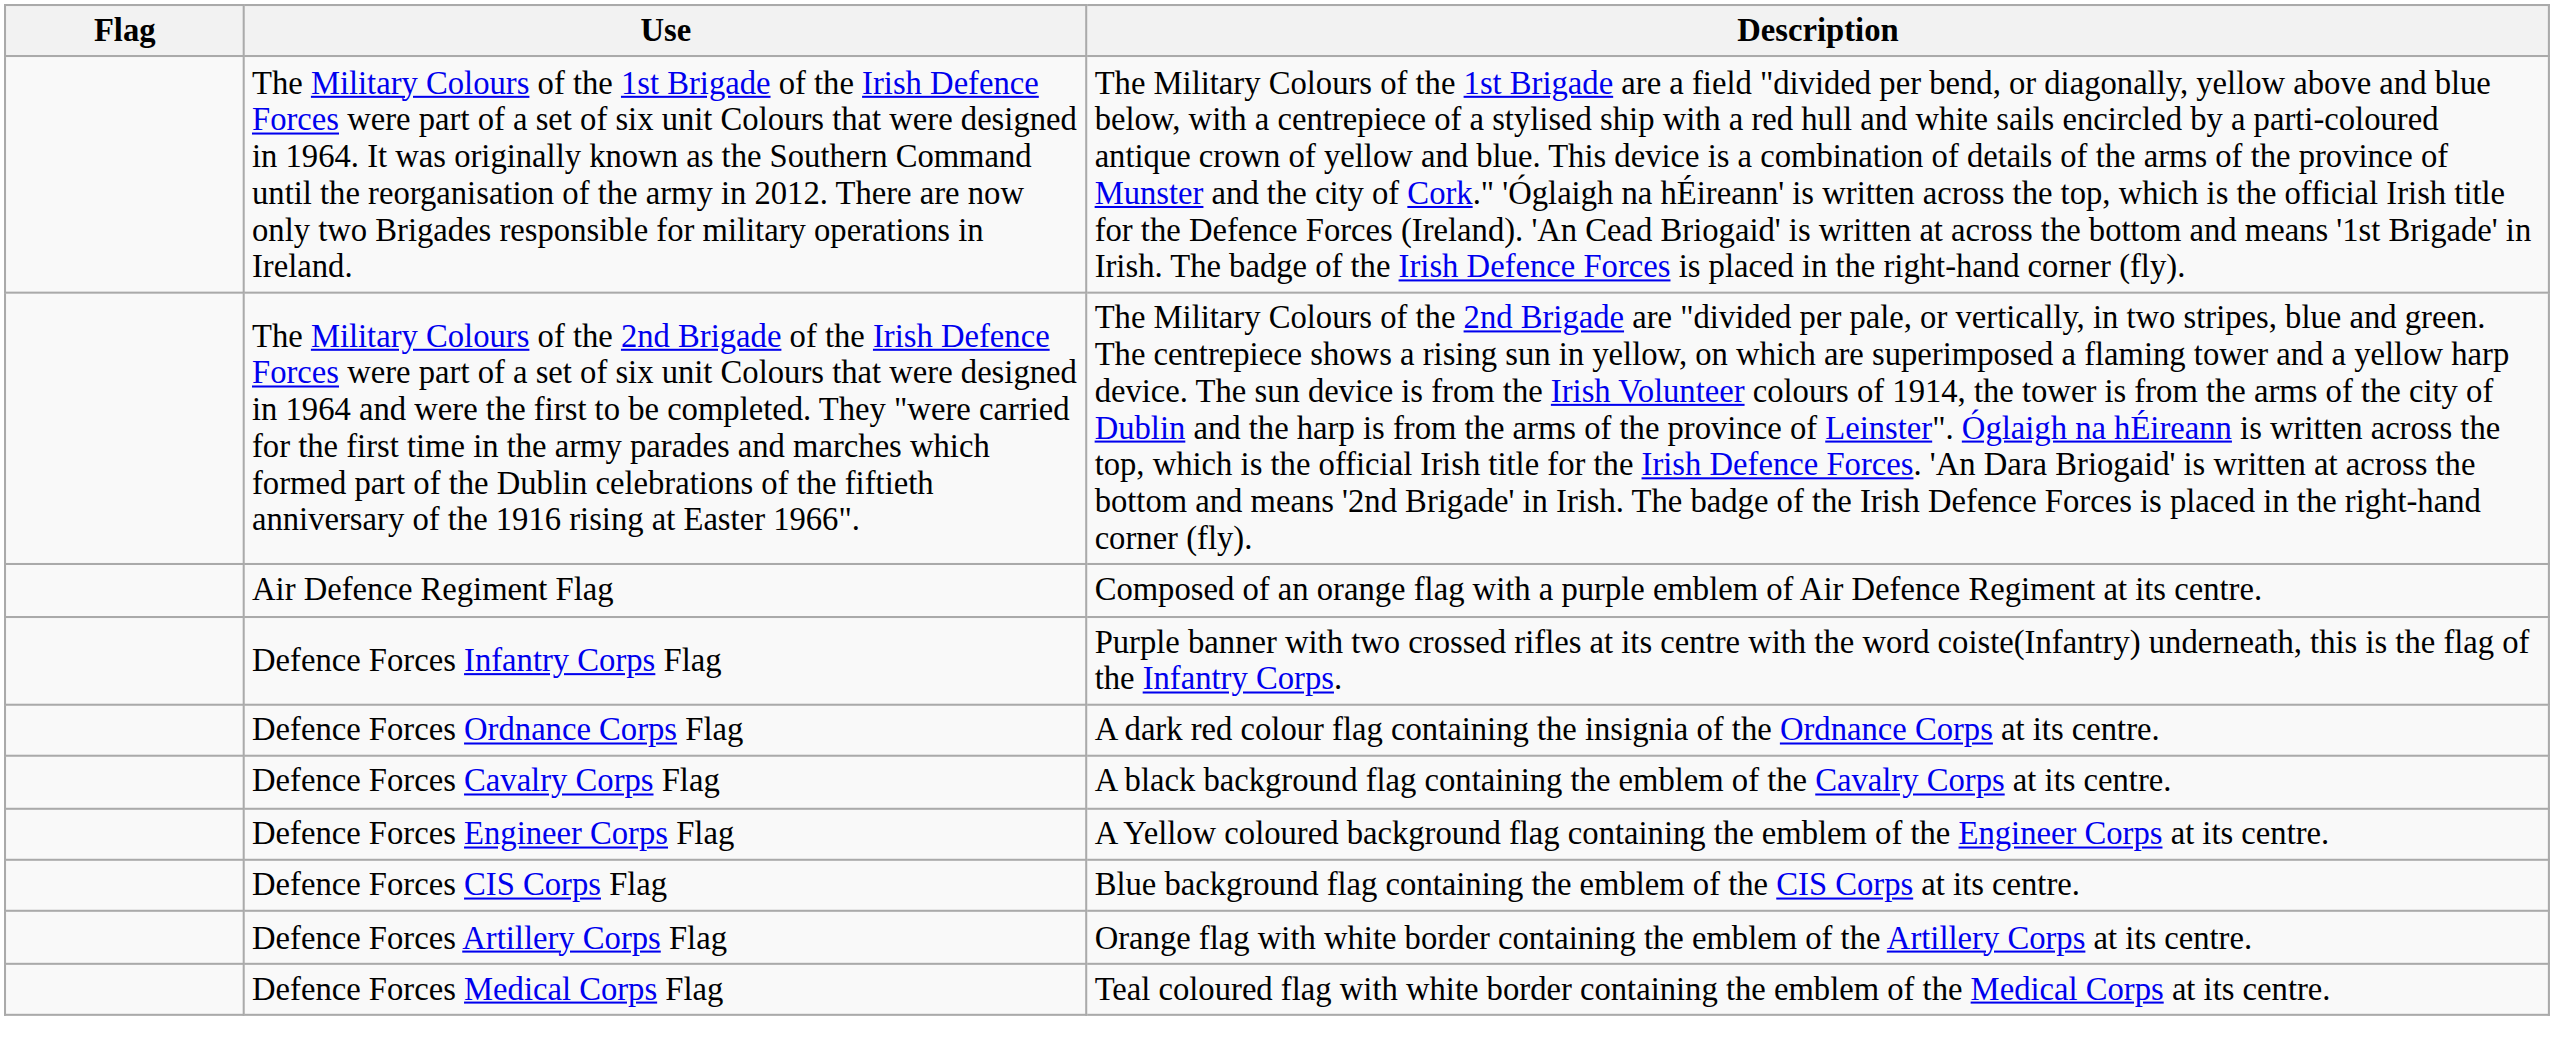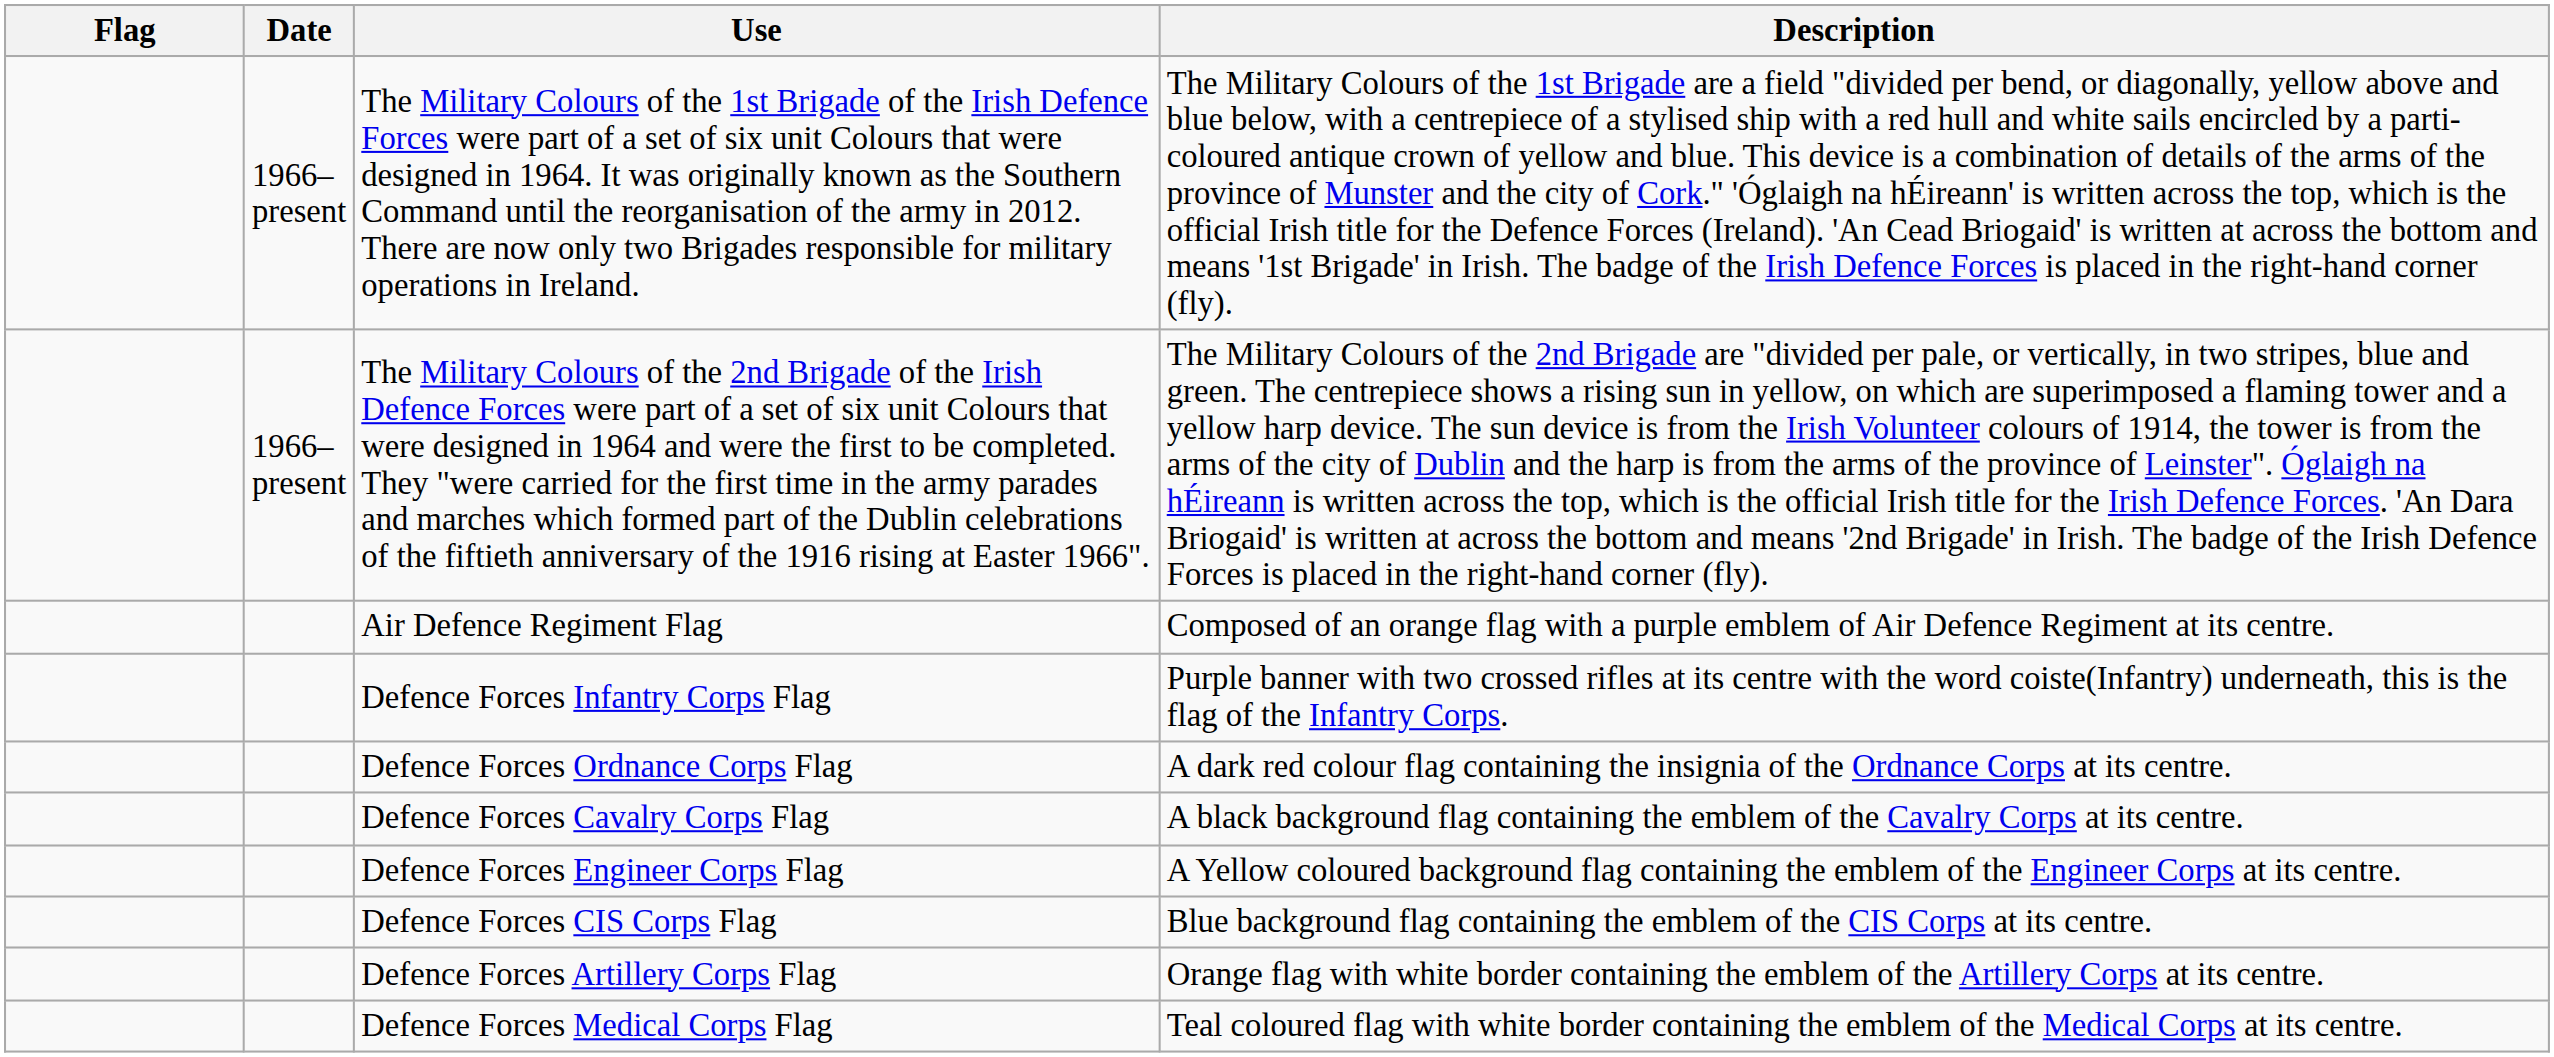 <table class="wikitable">
 <tr>
 <th width=110>Flag</th>
+<th width=30>Date</th>
 <th>Use</th>
 <th>Description</th>
 </tr>
 <tr>
 <td></td>
+<td>1966–present</td>
 <td>The <a href='#'>Military Colours</a> of the <a href='#'>1st Brigade</a> of the <a href='#'>Irish Defence Forces</a> were part of a set of six unit Colours that were designed in 1964. It was originally known as the Southern Command until the reorganisation of the army in 2012. There are now only two Brigades responsible for military operations in Ireland.</td>
 <td>The Military Colours of the <a href='#'>1st Brigade</a> are a field "divided per bend, or diagonally, yellow above and blue below, with a centrepiece of a stylised ship with a red hull and white sails encircled by a parti-coloured antique crown of yellow and blue. This device is a combination of details of the arms of the province of <a href='#'>Munster</a> and the city of <a href='#'>Cork</a>." 'Óglaigh na hÉireann' is written across the top, which is the official Irish title for the Defence Forces (Ireland). 'An Cead Briogaid' is written at across the bottom and means '1st Brigade' in Irish. The badge of the <a href='#'>Irish Defence Forces</a> is placed in the right-hand corner (fly).</td>
 </tr>
 <tr>
 <td></td>
+<td>1966–present</td>
 <td>The <a href='#'>Military Colours</a> of the <a href='#'>2nd Brigade</a> of the <a href='#'>Irish Defence Forces</a> were part of a set of six unit Colours that were designed in 1964 and were the first to be completed. They "were carried for the first time in the army parades and marches which formed part of the Dublin celebrations of the fiftieth anniversary of the 1916 rising at Easter 1966".</td>
 <td>The Military Colours of the <a href='#'>2nd Brigade</a> are "divided per pale, or vertically, in two stripes, blue and green. The centrepiece shows a rising sun in yellow, on which are superimposed a flaming tower and a yellow harp device. The sun device is from the <a href='#'>Irish Volunteer</a> colours of 1914, the tower is from the arms of the city of <a href='#'>Dublin</a> and the harp is from the arms of the province of <a href='#'>Leinster</a>". <a href='#'>Óglaigh na hÉireann</a> is written across the top, which is the official Irish title for the <a href='#'>Irish Defence Forces</a>. 'An Dara Briogaid' is written at across the bottom and means '2nd Brigade' in Irish. The badge of the Irish Defence Forces is placed in the right-hand corner (fly).</td>
 </tr>
 <tr>
+<td></td>
 <td></td>
 <td>Air Defence Regiment Flag</td>
 <td>Composed of an orange flag with a purple emblem of Air Defence Regiment at its centre.</td>
 </tr>
 <tr>
 <td></td>
+<td></td>
 <td>Defence Forces <a href='#'>Infantry Corps</a> Flag</td>
 <td>Purple banner with two crossed rifles at its centre with the word coiste(Infantry) underneath, this is the flag of the <a href='#'>Infantry Corps</a>.</td>
 </tr>
 <tr>
+<td></td>
 <td></td>
 <td>Defence Forces <a href='#'>Ordnance Corps</a> Flag</td>
 <td>A dark red colour flag containing the insignia of the <a href='#'>Ordnance Corps</a> at its centre.</td>
 </tr>
 <tr>
 <td></td>
+<td></td>
 <td>Defence Forces <a href='#'>Cavalry Corps</a> Flag</td>
 <td>A black background flag containing the emblem of the <a href='#'>Cavalry Corps</a> at its centre.</td>
 </tr>
 <tr>
+<td></td>
 <td></td>
 <td>Defence Forces <a href='#'>Engineer Corps</a> Flag</td>
 <td>A Yellow coloured background flag containing the emblem of the <a href='#'>Engineer Corps</a> at its centre.</td>
 </tr>
 <tr>
 <td></td>
+<td></td>
 <td>Defence Forces <a href='#'>CIS Corps</a> Flag</td>
 <td>Blue background flag containing the emblem of the <a href='#'>CIS Corps</a> at its centre.</td>
 </tr>
 <tr>
+<td></td>
 <td></td>
 <td>Defence Forces <a href='#'>Artillery Corps</a> Flag</td>
 <td>Orange flag with white border containing the emblem of the <a href='#'>Artillery Corps</a> at its centre.</td>
 </tr>
 <tr>
 <td></td>
+<td></td>
 <td>Defence Forces <a href='#'>Medical Corps</a> Flag</td>
 <td>Teal coloured flag with white border containing the emblem of the <a href='#'>Medical Corps</a> at its centre.</td>
 </tr>
 </table>
